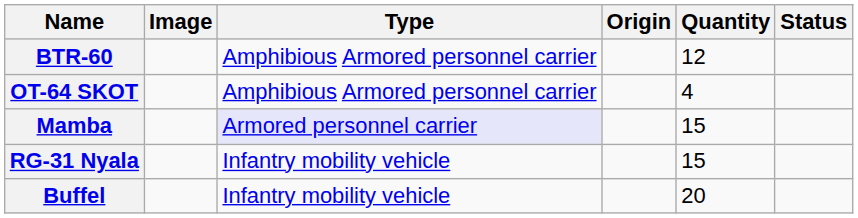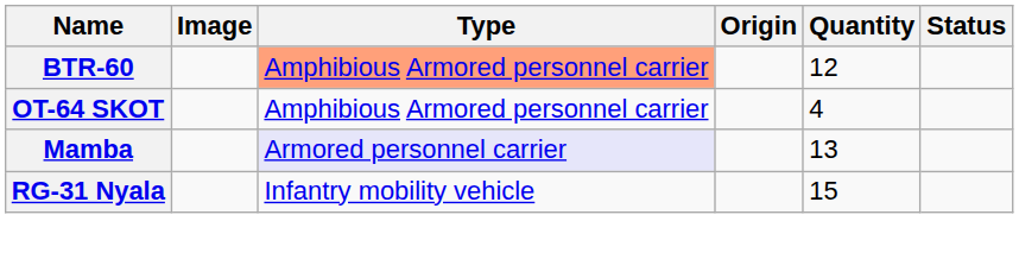 <table class="wikitable">
 <tr>
 <th scope="col">Name</th>
 <th scope="col">Image</th>
 <th scope="col">Type</th>
 <th scope="col">Origin</th>
 <th scope="col">Quantity</th>
 <th scope="col">Status</th>
 </tr>
 <tr>
 <th scope="row"><a href='#'>BTR-60</a></th>
 <td></td>
-<td><a href='#'>Amphibious</a> <a href='#'>Armored personnel carrier</a></td>
+<td style="background: lightsalmon;"><a href='#'>Amphibious</a> <a href='#'>Armored personnel carrier</a></td>
 <td></td>
 <td>12</td>
 <td></td>
 </tr>
 <tr>
 <th scope="row"><a href='#'>OT-64 SKOT</a></th>
 <td></td>
 <td><a href='#'>Amphibious</a> <a href='#'>Armored personnel carrier</a></td>
 <td></td>
 <td>4</td>
 <td></td>
 </tr>
 <tr>
 <th scope="row"><a href='#'>Mamba</a></th>
 <td></td>
 <td style="background: lavender;"><a href='#'>Armored personnel carrier</a></td>
 <td></td>
-<td>15</td>
+<td>13</td>
 <td></td>
 </tr>
 <tr>
 <th scope="row"><a href='#'>RG-31 Nyala</a></th>
 <td></td>
 <td><a href='#'>Infantry mobility vehicle</a></td>
 <td></td>
 <td>15</td>
 <td></td>
 </tr>
-<tr>
-<th scope="row"><a href='#'>Buffel</a></th>
-<td></td>
-<td><a href='#'>Infantry mobility vehicle</a></td>
-<td></td>
-<td>20</td>
-<td></td>
-</tr>
 </table>
